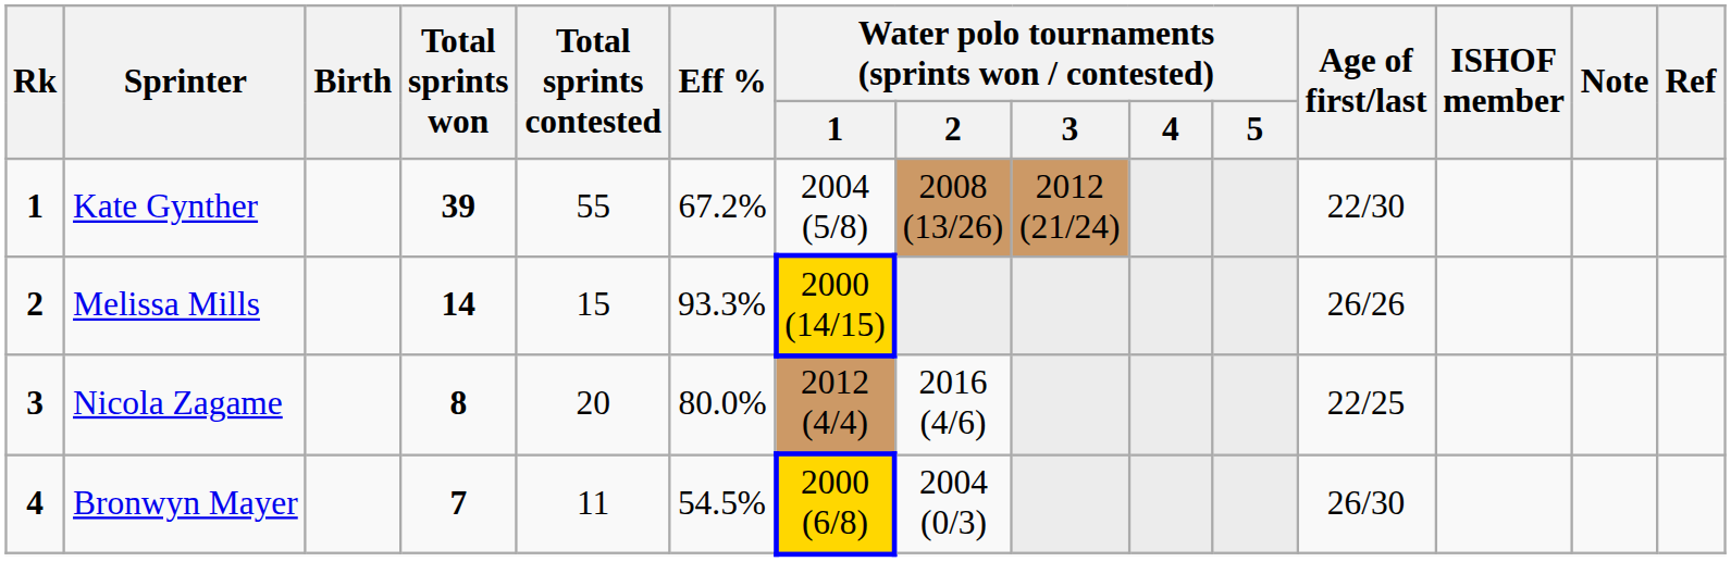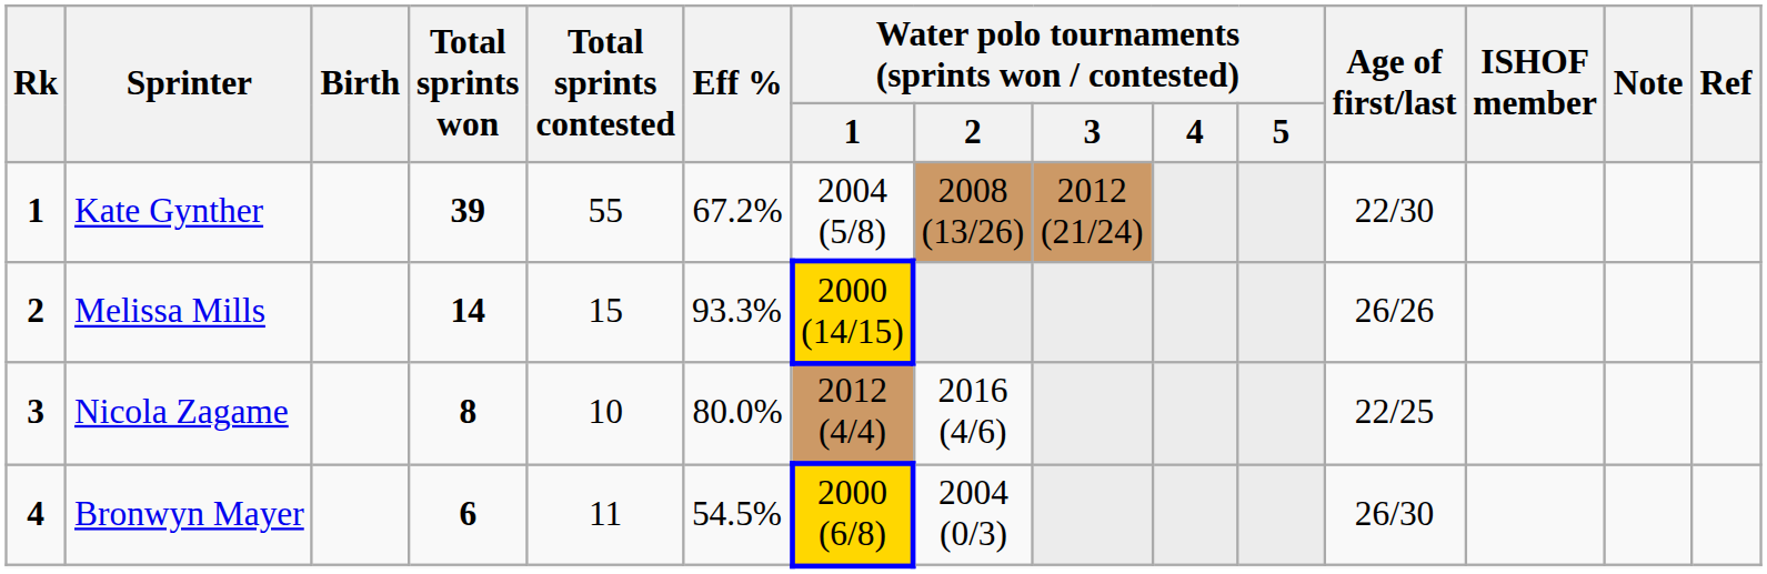 <table class="wikitable sortable" style="text-align: center; font-size: 85%; margin-left: 1em;">
 <tr>
 <th rowspan="2">Rk</th>
 <th rowspan="2">Sprinter</th>
 <th rowspan="2">Birth</th>
 <th rowspan="2">Total<br>sprints<br>won</th>
 <th rowspan="2">Total<br>sprints<br>contested</th>
 <th rowspan="2">Eff %</th>
 <th colspan="5">Water polo tournaments<br>(sprints won / contested)</th>
 <th rowspan="2">Age of<br>first/last</th>
 <th rowspan="2">ISHOF<br>member</th>
 <th rowspan="2">Note</th>
 <th rowspan="2" class="unsortable">Ref</th>
 </tr>
 <tr>
 <th>1</th>
 <th style="width: 2em;" class="unsortable">2</th>
 <th style="width: 2em;" class="unsortable">3</th>
 <th style="width: 2em;" class="unsortable">4</th>
 <th style="width: 2em;" class="unsortable">5</th>
 </tr>
 <tr>
 <td><strong>1</strong></td>
 <td style="text-align: left;" data-sort-value="Gynther, Kate"><a href='#'>Kate Gynther</a></td>
 <td></td>
 <td><strong>39</strong></td>
 <td>55</td>
 <td>67.2%</td>
 <td>2004<br>(5/8)</td>
 <td style="background-color: #cc9966;">2008<br>(13/26)</td>
 <td style="background-color: #cc9966;">2012<br>(21/24)</td>
 <td style="background-color: #ececec;"></td>
 <td style="background-color: #ececec;"></td>
 <td>22/30</td>
 <td></td>
 <td style="text-align: left;"></td>
 <td></td>
 </tr>
 <tr>
 <td><strong>2</strong></td>
 <td style="text-align: left;" data-sort-value="Mills, Melissa"><a href='#'>Melissa Mills</a></td>
 <td></td>
 <td><strong>14</strong></td>
 <td>15</td>
 <td>93.3%</td>
 <td style="border: 2px solid blue; background-color: gold;">2000<br>(14/15)</td>
 <td style="background-color: #ececec;"></td>
 <td style="background-color: #ececec;"></td>
 <td style="background-color: #ececec;"></td>
 <td style="background-color: #ececec;"></td>
 <td>26/26</td>
 <td></td>
 <td style="text-align: left;"></td>
 <td></td>
 </tr>
 <tr>
 <td><strong>3</strong></td>
 <td style="text-align: left;" data-sort-value="Zagame, Nicola"><a href='#'>Nicola Zagame</a></td>
 <td></td>
 <td><strong>8</strong></td>
-<td>20</td>
+<td>10</td>
 <td>80.0%</td>
 <td style="background-color: #cc9966;">2012<br>(4/4)</td>
 <td>2016<br>(4/6)</td>
 <td style="background-color: #ececec;"></td>
 <td style="background-color: #ececec;"></td>
 <td style="background-color: #ececec;"></td>
 <td>22/25</td>
 <td></td>
 <td style="text-align: left;"></td>
 <td></td>
 </tr>
 <tr>
 <td><strong>4</strong></td>
 <td style="text-align: left;" data-sort-value="Mayer, Bronwyn"><a href='#'>Bronwyn Mayer</a></td>
 <td></td>
-<td><strong>7</strong></td>
+<td><strong>6</strong></td>
 <td>11</td>
 <td>54.5%</td>
 <td style="border: 2px solid blue; background-color: gold;">2000<br>(6/8)</td>
 <td>2004<br>(0/3)</td>
 <td style="background-color: #ececec;"></td>
 <td style="background-color: #ececec;"></td>
 <td style="background-color: #ececec;"></td>
 <td>26/30</td>
 <td></td>
 <td style="text-align: left;"></td>
 <td></td>
 </tr>
 </table>
